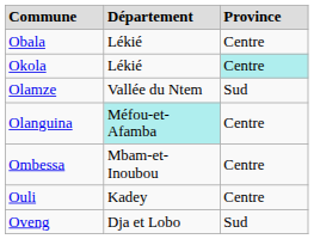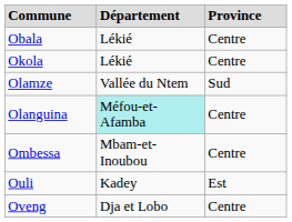 <table class="wikitable" width=51%>
 <tr bgcolor= "#DDDDDD">
 <td width=17%><strong>Commune</strong></td>
 <td width=17%><strong>Département</strong></td>
 <td width=17%><strong>Province</strong></td>
 </tr>
 <tr>
 <td><a href='#'>Obala</a></td>
 <td>Lékié</td>
 <td>Centre</td>
 </tr>
 <tr>
 <td><a href='#'>Okola</a></td>
 <td>Lékié</td>
-<td style="background: paleturquoise;">Centre</td>
+<td>Centre</td>
 </tr>
 <tr>
 <td><a href='#'>Olamze</a></td>
 <td>Vallée du Ntem</td>
 <td>Sud</td>
 </tr>
 <tr>
 <td><a href='#'>Olanguina</a></td>
 <td style="background: paleturquoise;">Méfou-et-Afamba</td>
 <td>Centre</td>
 </tr>
 <tr>
 <td><a href='#'>Ombessa</a></td>
 <td>Mbam-et-Inoubou</td>
 <td>Centre</td>
 </tr>
 <tr>
 <td><a href='#'>Ouli</a></td>
 <td>Kadey</td>
-<td>Centre</td>
+<td>Est</td>
 </tr>
 <tr>
 <td><a href='#'>Oveng</a></td>
 <td>Dja et Lobo</td>
-<td>Sud</td>
+<td>Centre</td>
 </tr>
 </table>
